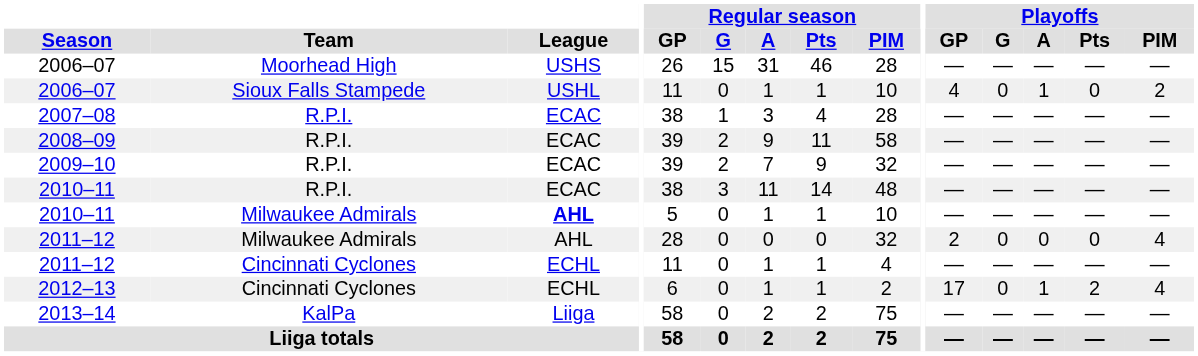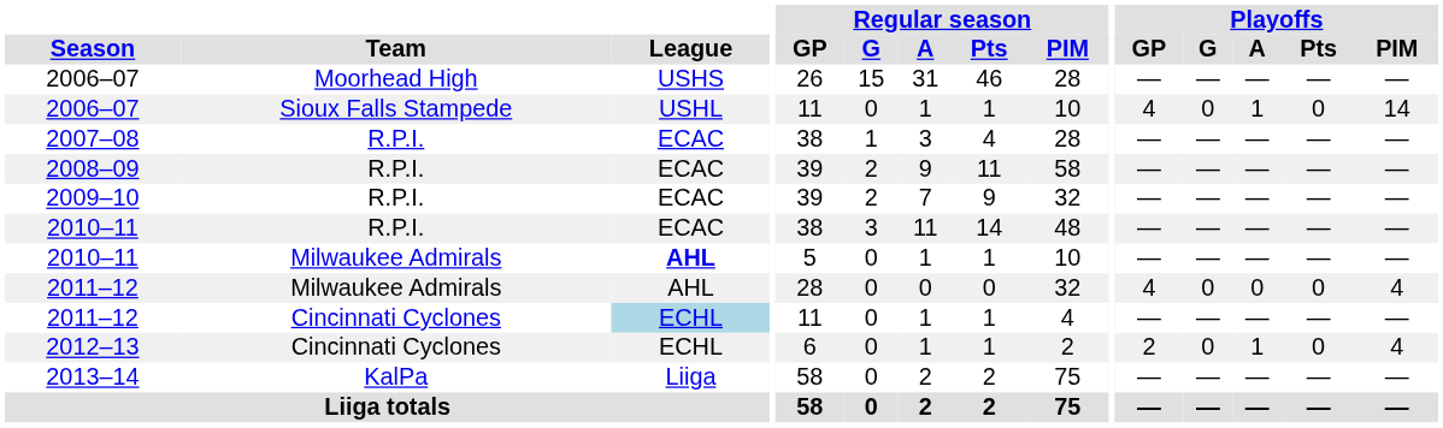 <table border="0" cellpadding="1" cellspacing="0" style="text-align:center; width:60em">
 <tr bgcolor="#e0e0e0">
 <th colspan="3" bgcolor="#ffffff"></th>
 <th rowspan="99" bgcolor="#ffffff"></th>
 <th colspan="5"><a href='#'>Regular season</a></th>
 <th rowspan="99" bgcolor="#ffffff"></th>
 <th colspan="5"><a href='#'>Playoffs</a></th>
 </tr>
 <tr bgcolor="#e0e0e0">
 <th><a href='#'>Season</a></th>
 <th>Team</th>
 <th>League</th>
 <th>GP</th>
 <th><a href='#'>G</a></th>
 <th><a href='#'>A</a></th>
 <th><a href='#'>Pts</a></th>
 <th><a href='#'>PIM</a></th>
 <th>GP</th>
 <th>G</th>
 <th>A</th>
 <th>Pts</th>
 <th>PIM</th>
 </tr>
 <tr ALIGN="center">
 <td>2006–07</td>
 <td><a href='#'>Moorhead High</a></td>
 <td><a href='#'>USHS</a></td>
 <td>26</td>
 <td>15</td>
 <td>31</td>
 <td>46</td>
 <td>28</td>
 <td>—</td>
 <td>—</td>
 <td>—</td>
 <td>—</td>
 <td>—</td>
 </tr>
 <tr ALIGN="center" bgcolor="#f0f0f0">
 <td><a href='#'>2006–07</a></td>
 <td><a href='#'>Sioux Falls Stampede</a></td>
 <td><a href='#'>USHL</a></td>
 <td>11</td>
 <td>0</td>
 <td>1</td>
 <td>1</td>
 <td>10</td>
 <td>4</td>
 <td>0</td>
 <td>1</td>
 <td>0</td>
-<td>2</td>
+<td>14</td>
 </tr>
 <tr ALIGN="center">
 <td><a href='#'>2007–08</a></td>
 <td><a href='#'>R.P.I.</a></td>
 <td><a href='#'>ECAC</a></td>
 <td>38</td>
 <td>1</td>
 <td>3</td>
 <td>4</td>
 <td>28</td>
 <td>—</td>
 <td>—</td>
 <td>—</td>
 <td>—</td>
 <td>—</td>
 </tr>
 <tr ALIGN="center" bgcolor="#f0f0f0">
 <td><a href='#'>2008–09</a></td>
 <td>R.P.I.</td>
 <td>ECAC</td>
 <td>39</td>
 <td>2</td>
 <td>9</td>
 <td>11</td>
 <td>58</td>
 <td>—</td>
 <td>—</td>
 <td>—</td>
 <td>—</td>
 <td>—</td>
 </tr>
 <tr ALIGN="center">
 <td><a href='#'>2009–10</a></td>
 <td>R.P.I.</td>
 <td>ECAC</td>
 <td>39</td>
 <td>2</td>
 <td>7</td>
 <td>9</td>
 <td>32</td>
 <td>—</td>
 <td>—</td>
 <td>—</td>
 <td>—</td>
 <td>—</td>
 </tr>
 <tr ALIGN="center" bgcolor="#f0f0f0">
 <td><a href='#'>2010–11</a></td>
 <td>R.P.I.</td>
 <td>ECAC</td>
 <td>38</td>
 <td>3</td>
 <td>11</td>
 <td>14</td>
 <td>48</td>
 <td>—</td>
 <td>—</td>
 <td>—</td>
 <td>—</td>
 <td>—</td>
 </tr>
 <tr ALIGN="center">
 <td><a href='#'>2010–11</a></td>
 <td><a href='#'>Milwaukee Admirals</a></td>
 <td><strong><a href='#'>AHL</a></strong></td>
 <td>5</td>
 <td>0</td>
 <td>1</td>
 <td>1</td>
 <td>10</td>
 <td>—</td>
 <td>—</td>
 <td>—</td>
 <td>—</td>
 <td>—</td>
 </tr>
 <tr ALIGN="center" bgcolor="#f0f0f0">
 <td><a href='#'>2011–12</a></td>
 <td>Milwaukee Admirals</td>
 <td>AHL</td>
 <td>28</td>
 <td>0</td>
 <td>0</td>
 <td>0</td>
 <td>32</td>
-<td>2</td>
+<td>4</td>
 <td>0</td>
 <td>0</td>
 <td>0</td>
 <td>4</td>
 </tr>
 <tr ALIGN="center">
 <td><a href='#'>2011–12</a></td>
 <td><a href='#'>Cincinnati Cyclones</a></td>
-<td><a href='#'>ECHL</a></td>
+<td style="background: lightblue;"><a href='#'>ECHL</a></td>
 <td>11</td>
 <td>0</td>
 <td>1</td>
 <td>1</td>
 <td>4</td>
 <td>—</td>
 <td>—</td>
 <td>—</td>
 <td>—</td>
 <td>—</td>
 </tr>
 <tr ALIGN="center" bgcolor="#f0f0f0">
 <td><a href='#'>2012–13</a></td>
 <td>Cincinnati Cyclones</td>
 <td>ECHL</td>
 <td>6</td>
 <td>0</td>
 <td>1</td>
 <td>1</td>
 <td>2</td>
-<td>17</td>
+<td>2</td>
 <td>0</td>
 <td>1</td>
-<td>2</td>
+<td>0</td>
 <td>4</td>
 </tr>
 <tr ALIGN="center">
 <td><a href='#'>2013–14</a></td>
 <td><a href='#'>KalPa</a></td>
 <td><a href='#'>Liiga</a></td>
 <td>58</td>
 <td>0</td>
 <td>2</td>
 <td>2</td>
 <td>75</td>
 <td>—</td>
 <td>—</td>
 <td>—</td>
 <td>—</td>
 <td>—</td>
 </tr>
 <tr bgcolor="#e0e0e0">
 <th colspan="3">Liiga totals</th>
 <th>58</th>
 <th>0</th>
 <th>2</th>
 <th>2</th>
 <th>75</th>
 <th>—</th>
 <th>—</th>
 <th>—</th>
 <th>—</th>
 <th>—</th>
 </tr>
 </table>
